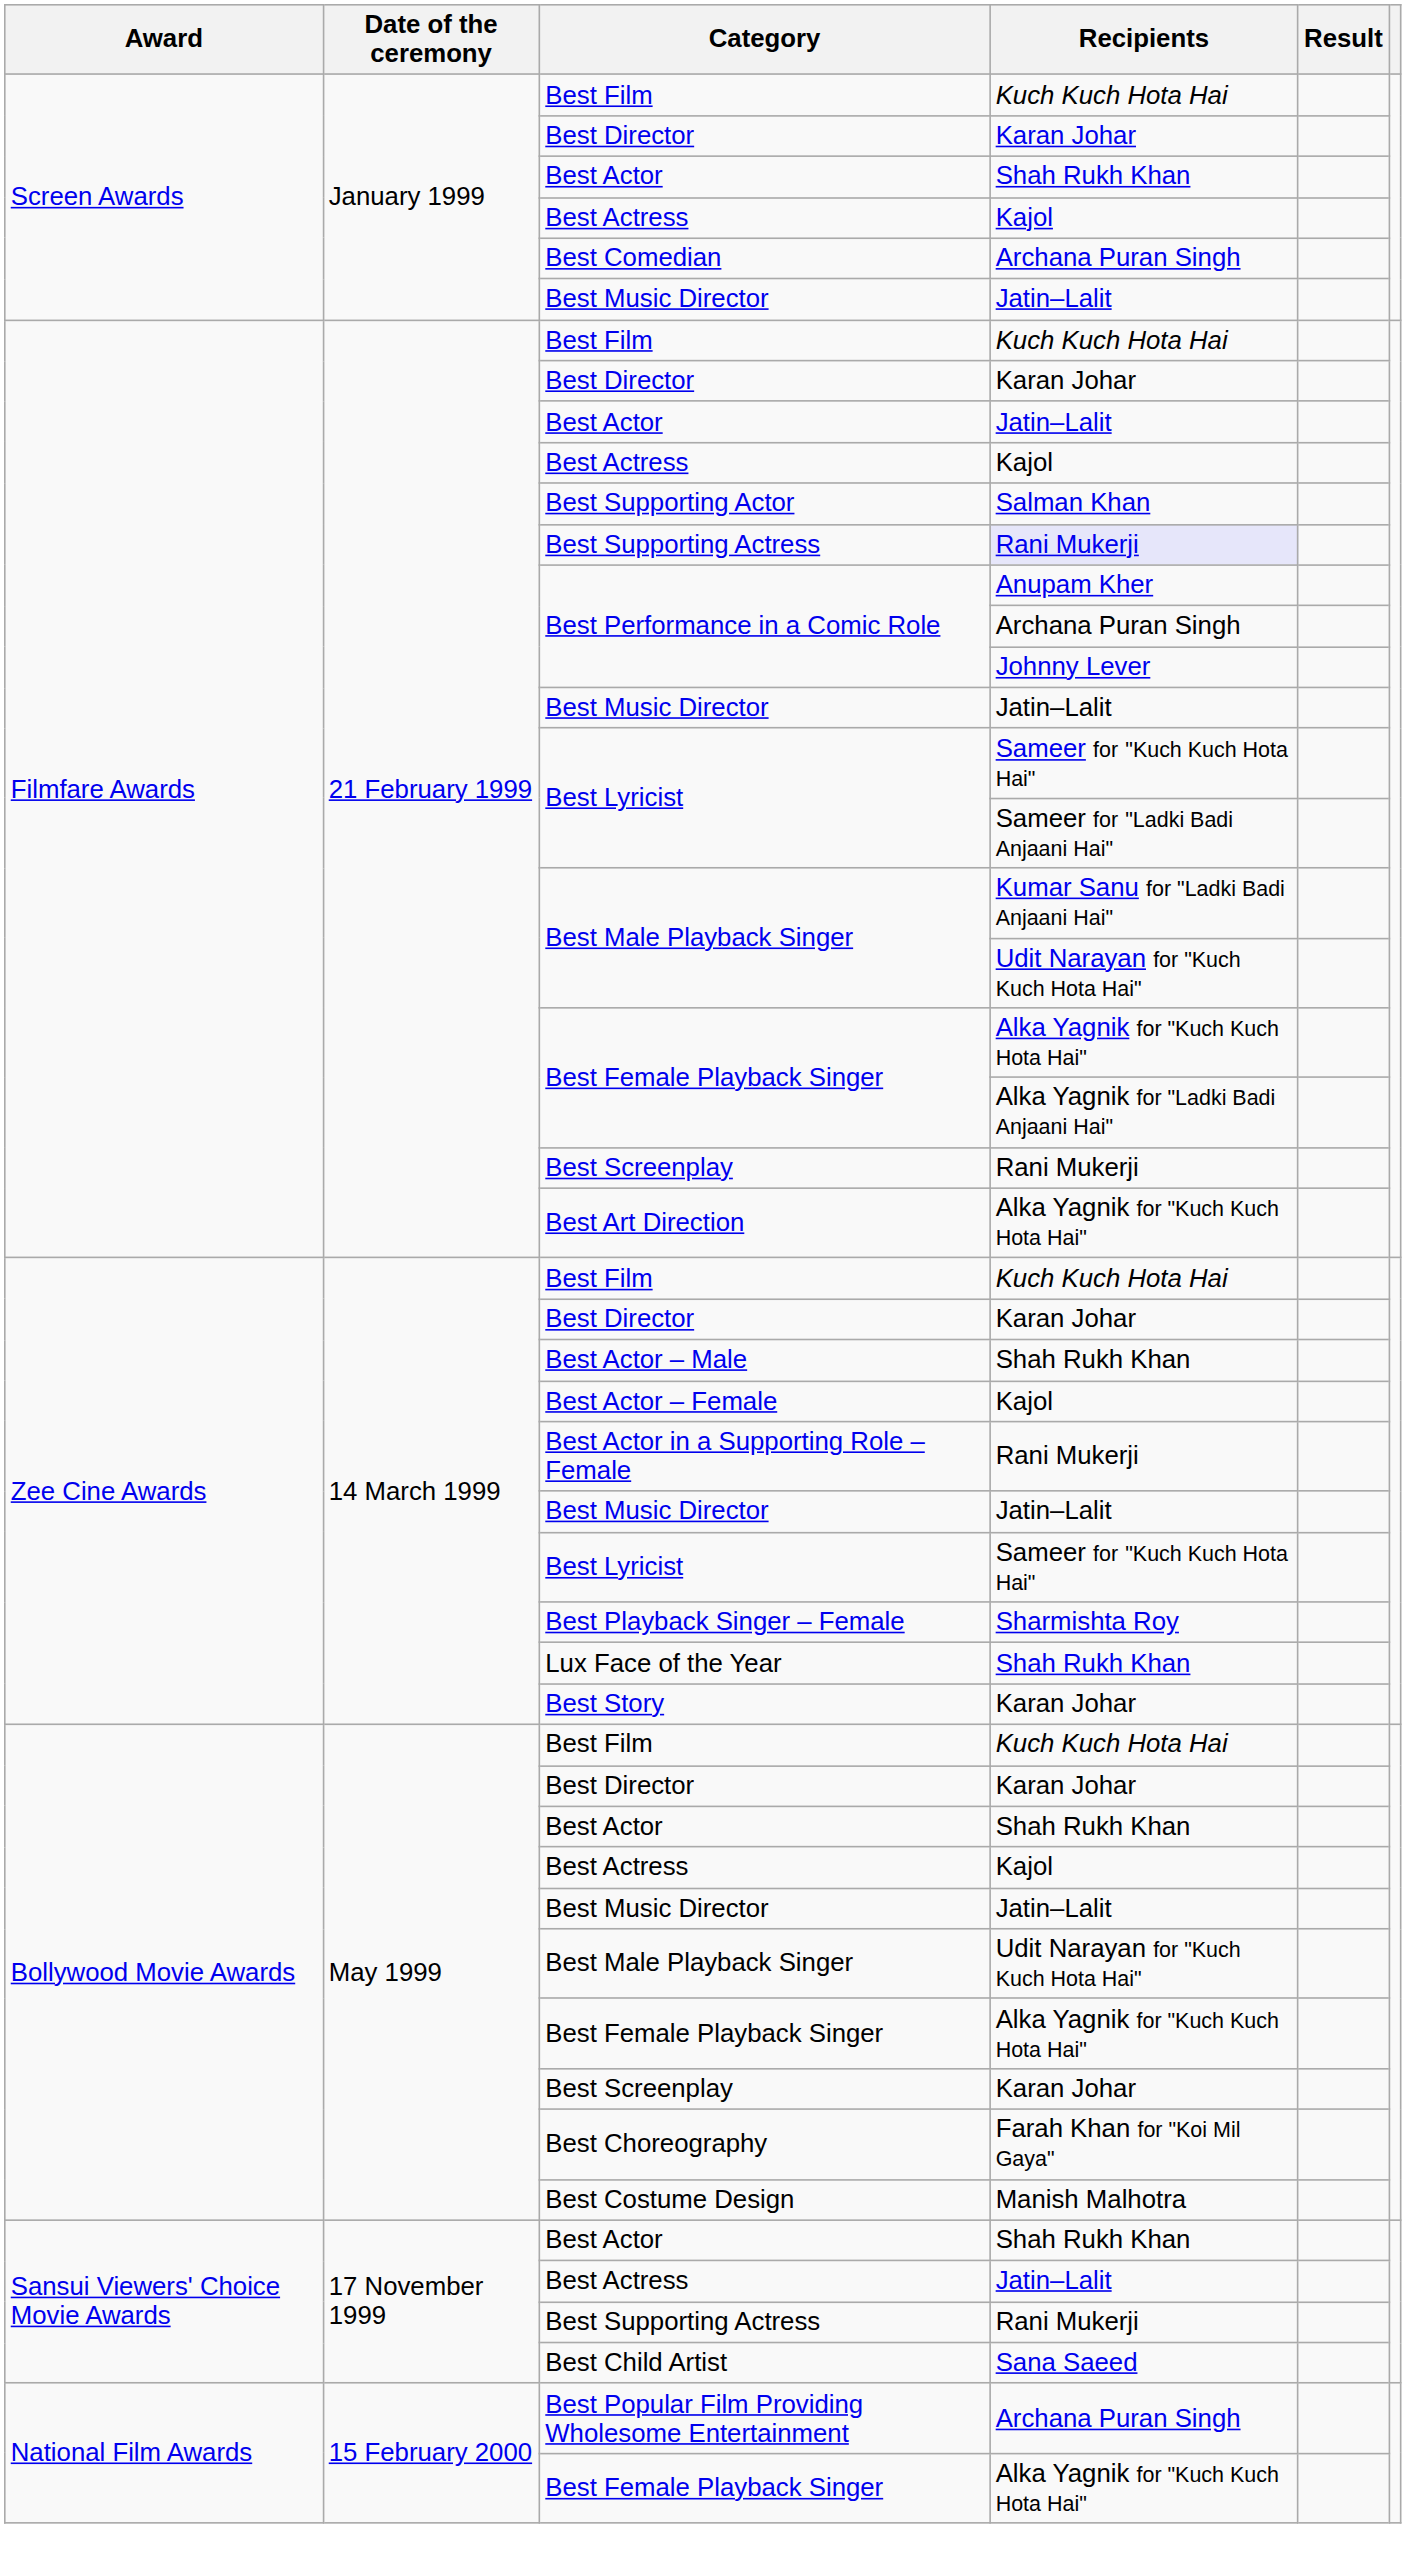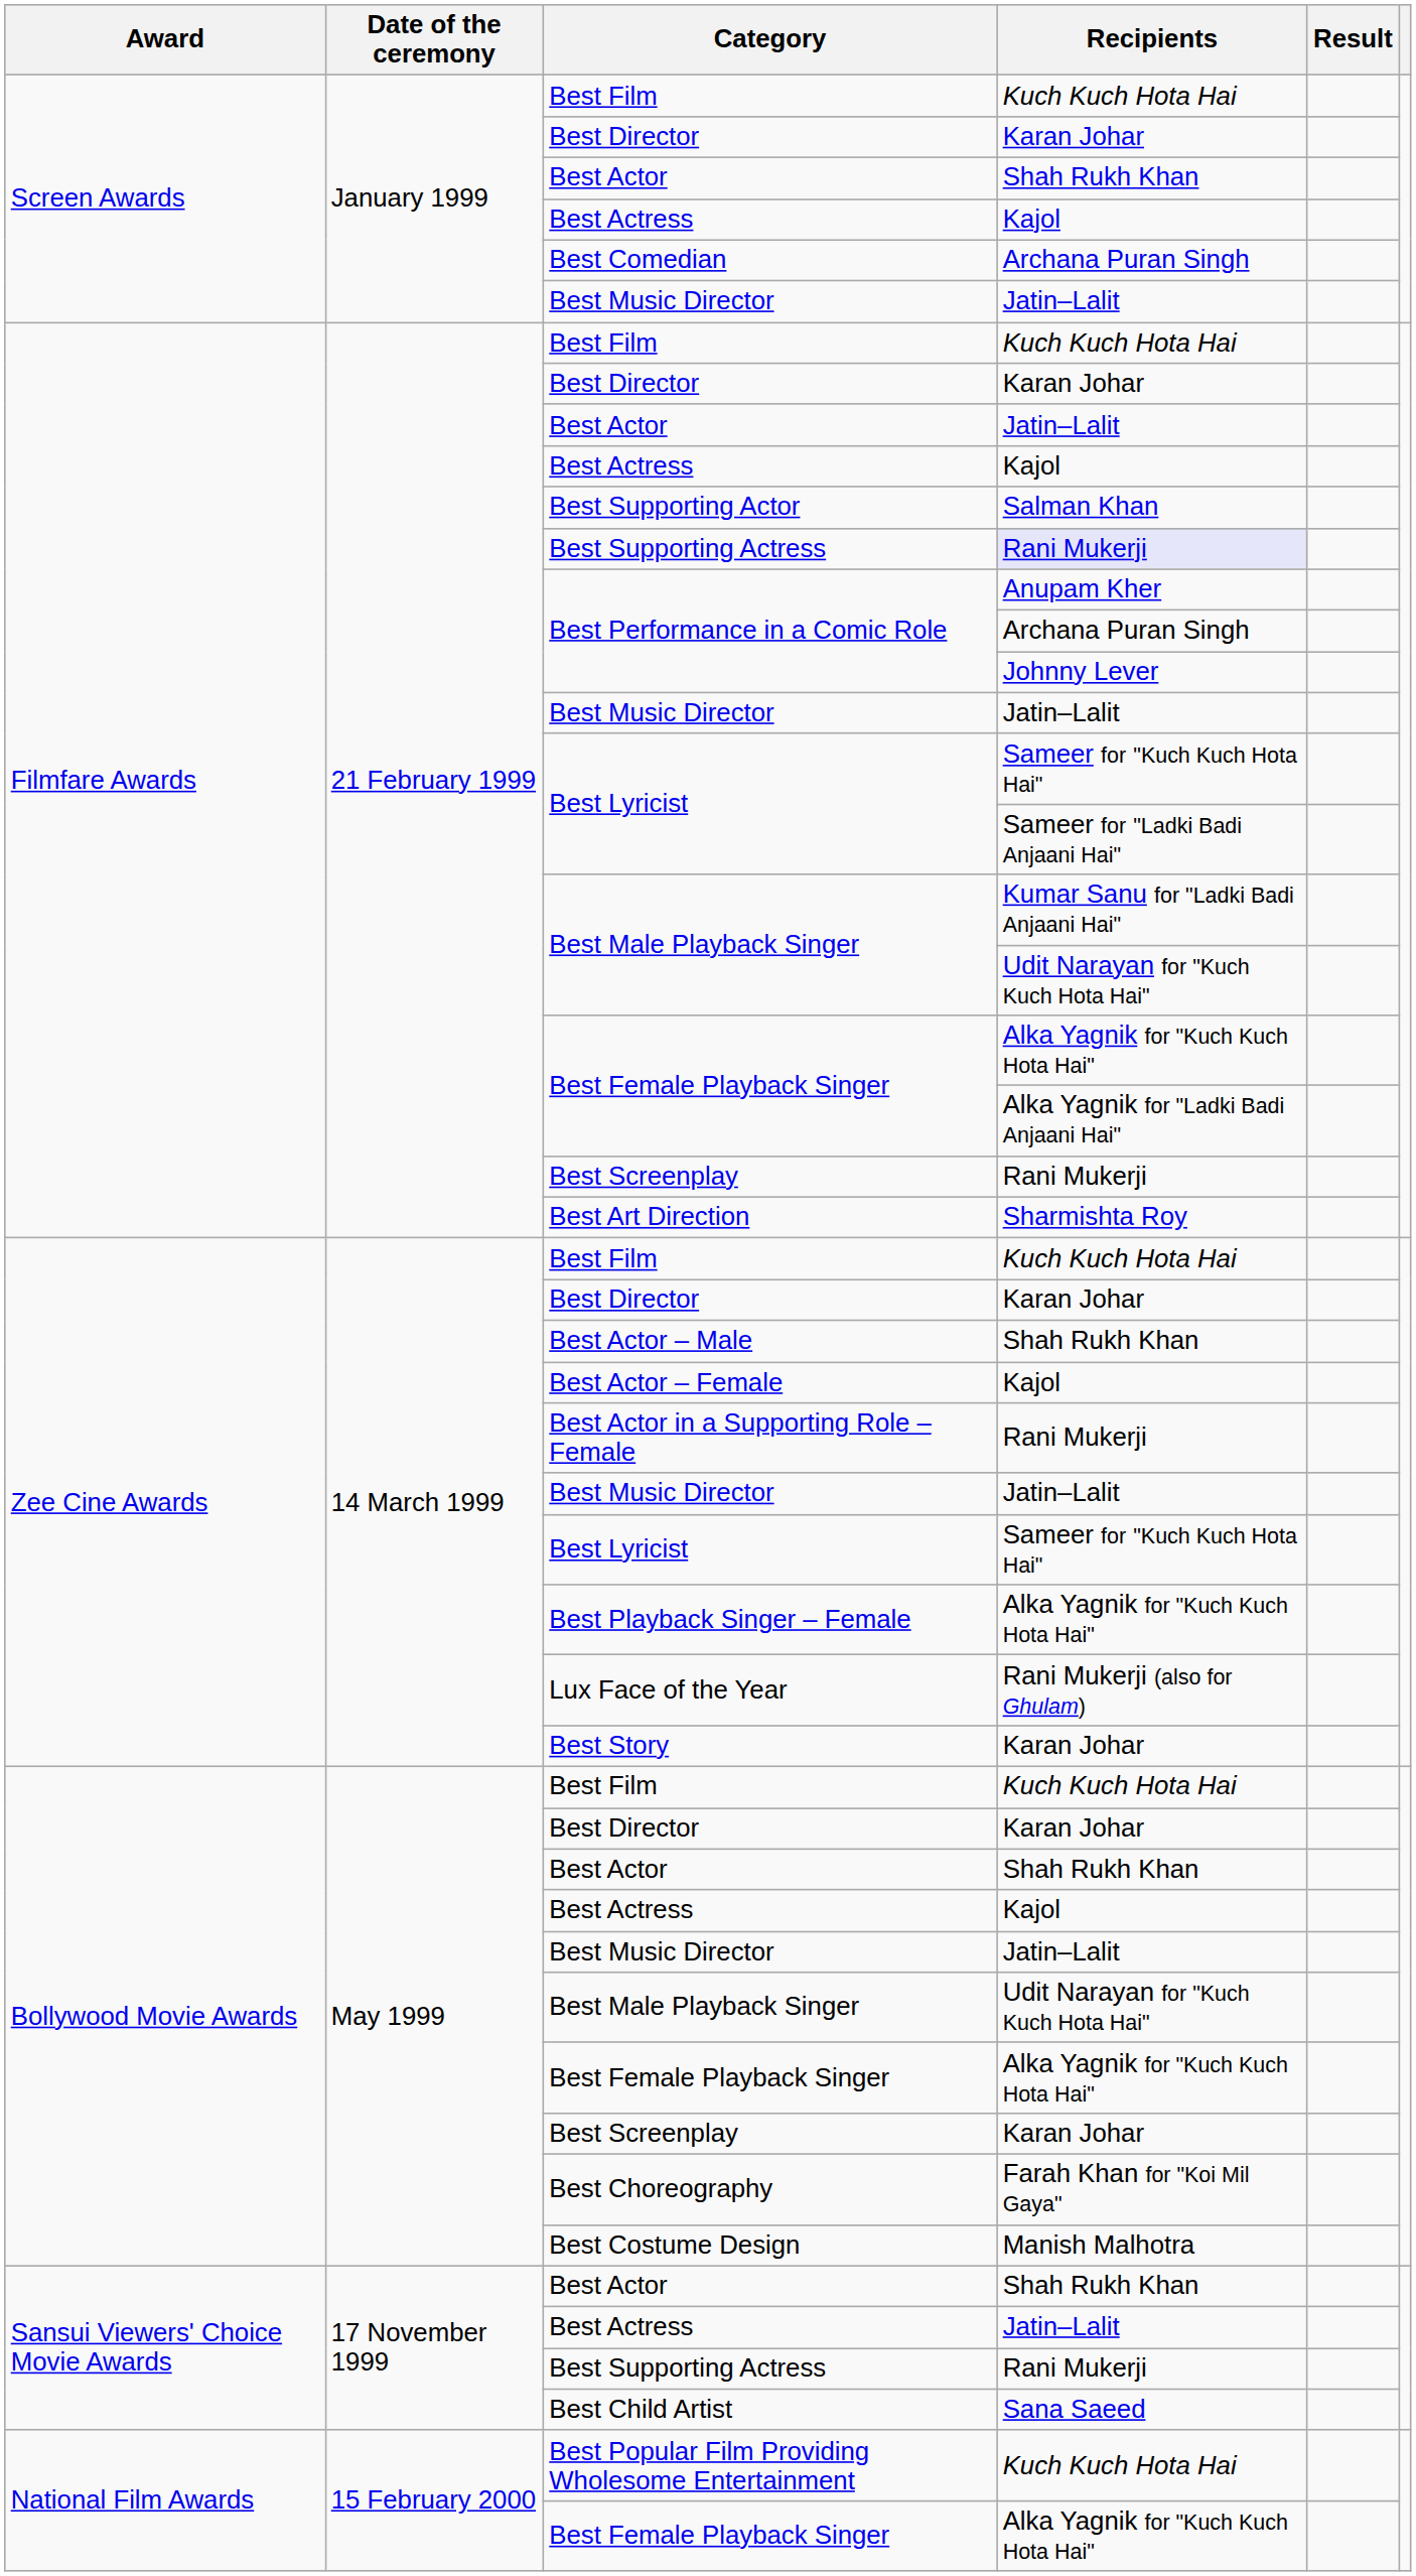 <table class="wikitable plainrowheaders sortable">
 <tr>
 <th scope="col">Award</th>
 <th scope="col">Date of the ceremony</th>
 <th scope="col">Category</th>
 <th scope="col">Recipients</th>
 <th scope="col">Result</th>
 <th class="unsortable" scope="col"></th>
 </tr>
 <tr>
 <td rowspan="6"><a href='#'>Screen Awards</a></td>
 <td rowspan="6">January 1999</td>
 <td><a href='#'>Best Film</a></td>
 <td><em>Kuch Kuch Hota Hai</em></td>
 <td></td>
 <td rowspan="6"></td>
 </tr>
 <tr>
 <td><a href='#'>Best Director</a></td>
 <td><a href='#'>Karan Johar</a></td>
 <td></td>
 </tr>
 <tr>
 <td><a href='#'>Best Actor</a></td>
 <td><a href='#'>Shah Rukh Khan</a></td>
 <td></td>
 </tr>
 <tr>
 <td><a href='#'>Best Actress</a></td>
 <td><a href='#'>Kajol</a></td>
 <td></td>
 </tr>
 <tr>
 <td><a href='#'>Best Comedian</a></td>
 <td><a href='#'>Archana Puran Singh</a></td>
 <td></td>
 </tr>
 <tr>
 <td><a href='#'>Best Music Director</a></td>
 <td><a href='#'>Jatin–Lalit</a></td>
 <td></td>
 </tr>
 <tr>
 <td rowspan="18" scope="row"><a href='#'>Filmfare Awards</a></td>
 <td rowspan="18"><a href='#'>21 February 1999</a></td>
 <td><a href='#'>Best Film</a></td>
 <td><em>Kuch Kuch Hota Hai</em></td>
 <td></td>
 <td rowspan="18"></td>
 </tr>
 <tr>
 <td><a href='#'>Best Director</a></td>
 <td>Karan Johar</td>
 <td></td>
 </tr>
 <tr>
 <td><a href='#'>Best Actor</a></td>
 <td><a href='#'>Jatin–Lalit</a></td>
 <td></td>
 </tr>
 <tr>
 <td><a href='#'>Best Actress</a></td>
 <td>Kajol</td>
 <td></td>
 </tr>
 <tr>
 <td><a href='#'>Best Supporting Actor</a></td>
 <td><a href='#'>Salman Khan</a></td>
 <td></td>
 </tr>
 <tr>
 <td><a href='#'>Best Supporting Actress</a></td>
 <td style="background: lavender;"><a href='#'>Rani Mukerji</a></td>
 <td></td>
 </tr>
 <tr>
 <td rowspan="3"><a href='#'>Best Performance in a Comic Role</a></td>
 <td><a href='#'>Anupam Kher</a></td>
 <td></td>
 </tr>
 <tr>
 <td>Archana Puran Singh</td>
 <td></td>
 </tr>
 <tr>
 <td><a href='#'>Johnny Lever</a></td>
 <td></td>
 </tr>
 <tr>
 <td><a href='#'>Best Music Director</a></td>
 <td>Jatin–Lalit</td>
 <td></td>
 </tr>
 <tr>
 <td rowspan="2"><a href='#'>Best Lyricist</a></td>
 <td><a href='#'>Sameer</a> <small>for</small> <small>"Kuch Kuch Hota Hai"</small></td>
 <td></td>
 </tr>
 <tr>
 <td>Sameer <small>for</small> <small>"Ladki Badi Anjaani Hai"</small></td>
 <td></td>
 </tr>
 <tr>
 <td rowspan="2"><a href='#'>Best Male Playback Singer</a></td>
 <td><a href='#'>Kumar Sanu</a> <small>for "Ladki Badi Anjaani Hai"</small></td>
 <td></td>
 </tr>
 <tr>
 <td><a href='#'>Udit Narayan</a> <small>for "Kuch Kuch Hota Hai"</small></td>
 <td></td>
 </tr>
 <tr>
 <td rowspan="2"><a href='#'>Best Female Playback Singer</a></td>
 <td><a href='#'>Alka Yagnik</a> <small>for "Kuch Kuch Hota Hai"</small></td>
 <td></td>
 </tr>
 <tr>
 <td>Alka Yagnik <small>for "Ladki Badi Anjaani Hai"</small></td>
 <td></td>
 </tr>
 <tr>
 <td><a href='#'>Best Screenplay</a></td>
 <td>Rani Mukerji</td>
 <td></td>
 </tr>
 <tr>
 <td><a href='#'>Best Art Direction</a></td>
-<td>Alka Yagnik <small>for "Kuch Kuch Hota Hai"</small></td>
+<td><a href='#'>Sharmishta Roy</a></td>
 <td></td>
 </tr>
 <tr>
 <td rowspan="10"><a href='#'>Zee Cine Awards</a></td>
 <td rowspan="10">14 March 1999</td>
 <td><a href='#'>Best Film</a></td>
 <td><em>Kuch Kuch Hota Hai</em></td>
 <td></td>
 <td rowspan="10"></td>
 </tr>
 <tr>
 <td><a href='#'>Best Director</a></td>
 <td>Karan Johar</td>
 <td></td>
 </tr>
 <tr>
 <td><a href='#'>Best Actor – Male</a></td>
 <td>Shah Rukh Khan</td>
 <td></td>
 </tr>
 <tr>
 <td><a href='#'>Best Actor – Female</a></td>
 <td>Kajol</td>
 <td></td>
 </tr>
 <tr>
 <td><a href='#'>Best Actor in a Supporting Role – Female</a></td>
 <td>Rani Mukerji</td>
 <td></td>
 </tr>
 <tr>
 <td><a href='#'>Best Music Director</a></td>
 <td>Jatin–Lalit</td>
 <td></td>
 </tr>
 <tr>
 <td><a href='#'>Best Lyricist</a></td>
 <td>Sameer <small>for</small> <small>"Kuch Kuch Hota Hai"</small></td>
 <td></td>
 </tr>
 <tr>
 <td><a href='#'>Best Playback Singer – Female</a></td>
-<td><a href='#'>Sharmishta Roy</a></td>
+<td>Alka Yagnik <small>for "Kuch Kuch Hota Hai"</small></td>
 <td></td>
 </tr>
 <tr>
 <td>Lux Face of the Year</td>
-<td><a href='#'>Shah Rukh Khan</a></td>
+<td>Rani Mukerji <small>(also for <em><a href='#'>Ghulam</a></em>)</small></td>
 <td></td>
 </tr>
 <tr>
 <td><a href='#'>Best Story</a></td>
 <td>Karan Johar</td>
 <td></td>
 </tr>
 <tr>
 <td rowspan="10"><a href='#'>Bollywood Movie Awards</a></td>
 <td rowspan="10">May 1999</td>
 <td>Best Film</td>
 <td><em>Kuch Kuch Hota Hai</em></td>
 <td></td>
 <td rowspan="10"></td>
 </tr>
 <tr>
 <td>Best Director</td>
 <td>Karan Johar</td>
 <td></td>
 </tr>
 <tr>
 <td>Best Actor</td>
 <td>Shah Rukh Khan</td>
 <td></td>
 </tr>
 <tr>
 <td>Best Actress</td>
 <td>Kajol</td>
 <td></td>
 </tr>
 <tr>
 <td>Best Music Director</td>
 <td>Jatin–Lalit</td>
 <td></td>
 </tr>
 <tr>
 <td>Best Male Playback Singer</td>
 <td>Udit Narayan <small>for "Kuch Kuch Hota Hai"</small></td>
 <td></td>
 </tr>
 <tr>
 <td>Best Female Playback Singer</td>
 <td>Alka Yagnik <small>for "Kuch Kuch Hota Hai"</small></td>
 <td></td>
 </tr>
 <tr>
 <td>Best Screenplay</td>
 <td>Karan Johar</td>
 <td></td>
 </tr>
 <tr>
 <td>Best Choreography</td>
 <td>Farah Khan <small>for "Koi Mil Gaya"</small></td>
 <td></td>
 </tr>
 <tr>
 <td>Best Costume Design</td>
 <td>Manish Malhotra</td>
 <td></td>
 </tr>
 <tr>
 <td rowspan="4"><a href='#'>Sansui Viewers' Choice Movie Awards</a></td>
 <td rowspan="4">17 November 1999</td>
 <td>Best Actor</td>
 <td>Shah Rukh Khan</td>
 <td></td>
 <td rowspan="4"></td>
 </tr>
 <tr>
 <td>Best Actress</td>
 <td><a href='#'>Jatin–Lalit</a></td>
 <td></td>
 </tr>
 <tr>
 <td>Best Supporting Actress</td>
 <td>Rani Mukerji</td>
 <td></td>
 </tr>
 <tr>
 <td>Best Child Artist</td>
 <td><a href='#'>Sana Saeed</a></td>
 <td></td>
 </tr>
 <tr>
 <td rowspan="2"><a href='#'>National Film Awards</a></td>
 <td rowspan="2"><a href='#'>15 February 2000</a></td>
 <td><a href='#'>Best Popular Film Providing Wholesome Entertainment</a></td>
-<td><a href='#'>Archana Puran Singh</a></td>
+<td><em>Kuch Kuch Hota Hai</em></td>
 <td></td>
 <td rowspan="2"></td>
 </tr>
 <tr>
 <td><a href='#'>Best Female Playback Singer</a></td>
 <td>Alka Yagnik <small>for "Kuch Kuch Hota Hai"</small></td>
 <td></td>
 </tr>
 </table>
